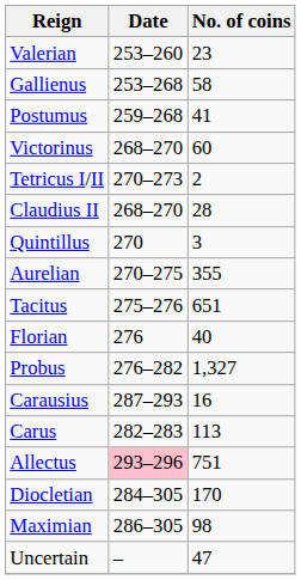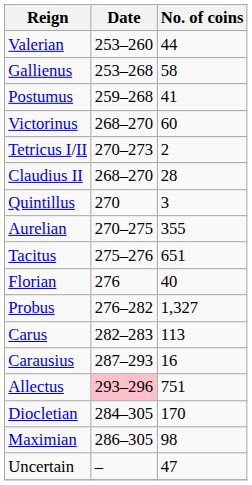 <table class="wikitable sortable">
 <tr>
 <th>Reign</th>
 <th>Date</th>
 <th>No. of coins</th>
 </tr>
 <tr>
 <td><a href='#'>Valerian</a></td>
 <td>253–260</td>
-<td>23</td>
+<td>44</td>
 </tr>
 <tr>
 <td><a href='#'>Gallienus</a></td>
 <td>253–268</td>
 <td>58</td>
 </tr>
 <tr>
 <td><a href='#'>Postumus</a></td>
 <td>259–268</td>
 <td>41</td>
 </tr>
 <tr>
 <td><a href='#'>Victorinus</a></td>
 <td>268–270</td>
 <td>60</td>
 </tr>
 <tr>
 <td><a href='#'>Tetricus I</a>/<a href='#'>II</a></td>
 <td>270–273</td>
 <td>2</td>
 </tr>
 <tr>
 <td><a href='#'>Claudius II</a></td>
 <td>268–270</td>
 <td>28</td>
 </tr>
 <tr>
 <td><a href='#'>Quintillus</a></td>
 <td>270</td>
 <td>3</td>
 </tr>
 <tr>
 <td><a href='#'>Aurelian</a></td>
 <td>270–275</td>
 <td>355</td>
 </tr>
 <tr>
 <td><a href='#'>Tacitus</a></td>
 <td>275–276</td>
 <td>651</td>
 </tr>
 <tr>
 <td><a href='#'>Florian</a></td>
 <td>276</td>
 <td>40</td>
 </tr>
 <tr>
 <td><a href='#'>Probus</a></td>
 <td>276–282</td>
 <td>1,327</td>
 </tr>
 <tr>
+<td><a href='#'>Carus</a></td>
+<td>282–283</td>
+<td>113</td>
+</tr>
+<tr>
 <td><a href='#'>Carausius</a></td>
 <td>287–293</td>
 <td>16</td>
-</tr>
-<tr>
-<td><a href='#'>Carus</a></td>
-<td>282–283</td>
-<td>113</td>
 </tr>
 <tr>
 <td><a href='#'>Allectus</a></td>
 <td style="background: pink;">293–296</td>
 <td>751</td>
 </tr>
 <tr>
 <td><a href='#'>Diocletian</a></td>
 <td>284–305</td>
 <td>170</td>
 </tr>
 <tr>
 <td><a href='#'>Maximian</a></td>
 <td>286–305</td>
 <td>98</td>
 </tr>
 <tr>
 <td>Uncertain</td>
 <td>–</td>
 <td>47</td>
 </tr>
 <tr>
 </tr>
 </table>
